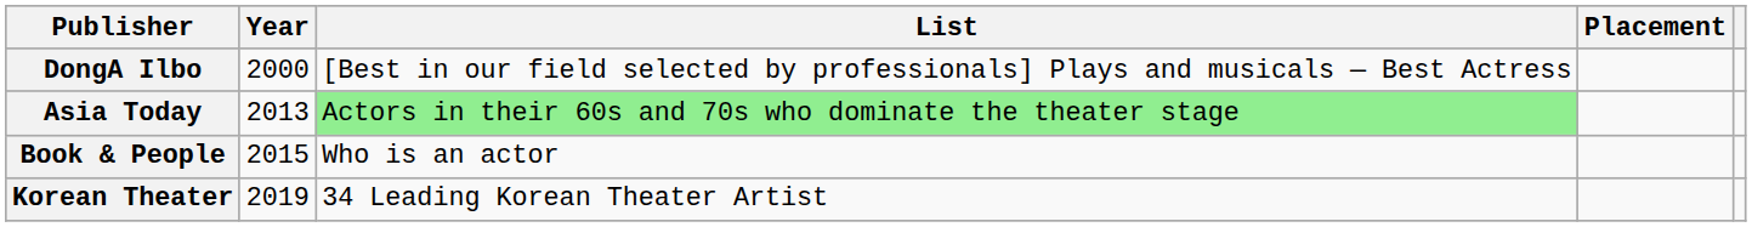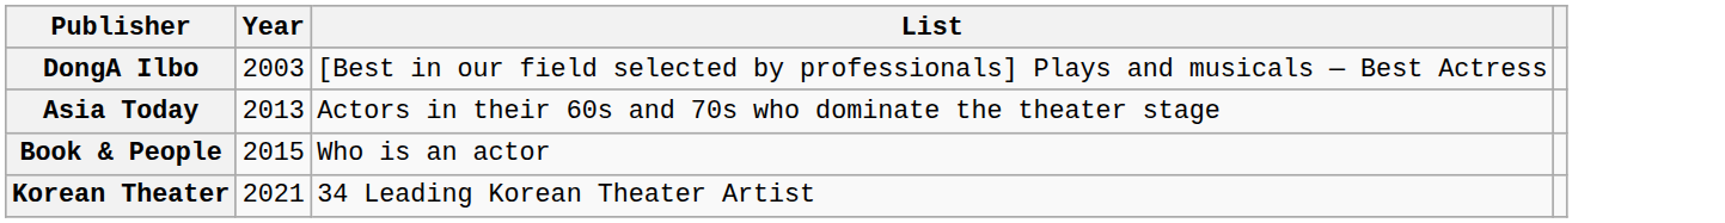 <table class="wikitable plainrowheaders sortable">
 <tr>
 <th scope="col">Publisher</th>
 <th scope="col">Year</th>
 <th scope="col">List</th>
-<th scope="col">Placement</th>
 <th scope="col" class="unsortable"></th>
 </tr>
 <tr>
 <th scope="row">DongA Ilbo</th>
-<td>2000</td>
+<td>2003</td>
 <td>[Best in our field selected by professionals] Plays and musicals — Best Actress</td>
-<td></td>
 <td></td>
 </tr>
 <tr>
 <th scope="row">Asia Today</th>
 <td>2013</td>
-<td style="background: lightgreen;">Actors in their 60s and 70s who dominate the theater stage</td>
-<td></td>
+<td>Actors in their 60s and 70s who dominate the theater stage</td>
 <td></td>
 </tr>
 <tr>
 <th scope="row">Book & People<br></th>
 <td>2015</td>
 <td>Who is an actor</td>
 <td></td>
-<td></td>
 </tr>
 <tr>
 <th scope="row">Korean Theater</th>
-<td>2019</td>
+<td>2021</td>
 <td>34 Leading Korean Theater Artist</td>
-<td></td>
 <td></td>
 </tr>
 </table>
